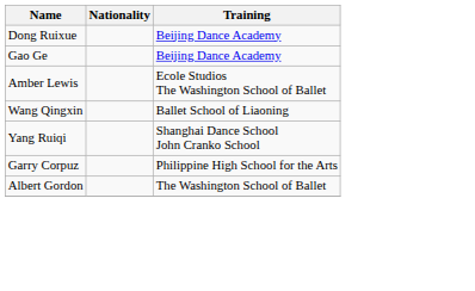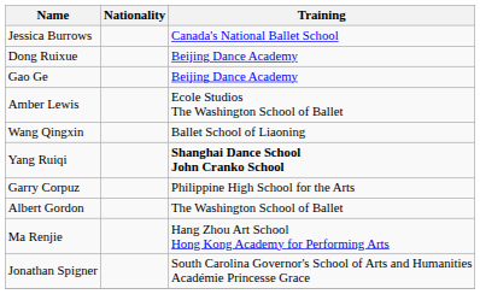 <table class="wikitable">
 <tr>
 <th>Name</th>
 <th>Nationality</th>
 <th>Training</th>
+</tr>
+<tr>
+<td>Jessica Burrows</td>
+<td></td>
+<td><a href='#'>Canada's National Ballet School</a></td>
 </tr>
 <tr>
 <td>Dong Ruixue</td>
 <td></td>
 <td><a href='#'>Beijing Dance Academy</a></td>
 </tr>
 <tr>
 <td>Gao Ge</td>
 <td></td>
 <td><a href='#'>Beijing Dance Academy</a></td>
 </tr>
 <tr>
 <td>Amber Lewis</td>
 <td></td>
 <td>Ecole Studios<br>The Washington School of Ballet</td>
 </tr>
 <tr>
 <td>Wang Qingxin</td>
 <td></td>
 <td>Ballet School of Liaoning</td>
 </tr>
 <tr>
 <td>Yang Ruiqi</td>
 <td></td>
-<td>Shanghai Dance School<br>John Cranko School</td>
+<td><strong>Shanghai Dance School<br>John Cranko School</strong></td>
 </tr>
 <tr>
 <td>Garry Corpuz</td>
 <td></td>
 <td>Philippine High School for the Arts</td>
 </tr>
 <tr>
 <td>Albert Gordon</td>
 <td></td>
 <td>The Washington School of Ballet</td>
 </tr>
 <tr>
+<td>Ma Renjie</td>
+<td></td>
+<td>Hang Zhou Art School<br><a href='#'>Hong Kong Academy for Performing Arts</a></td>
+</tr>
+<tr>
+<td>Jonathan Spigner</td>
+<td></td>
+<td>South Carolina Governor's School of Arts and Humanities<br>Académie Princesse Grace</td>
+</tr>
+<tr>
 </tr>
 </table>
